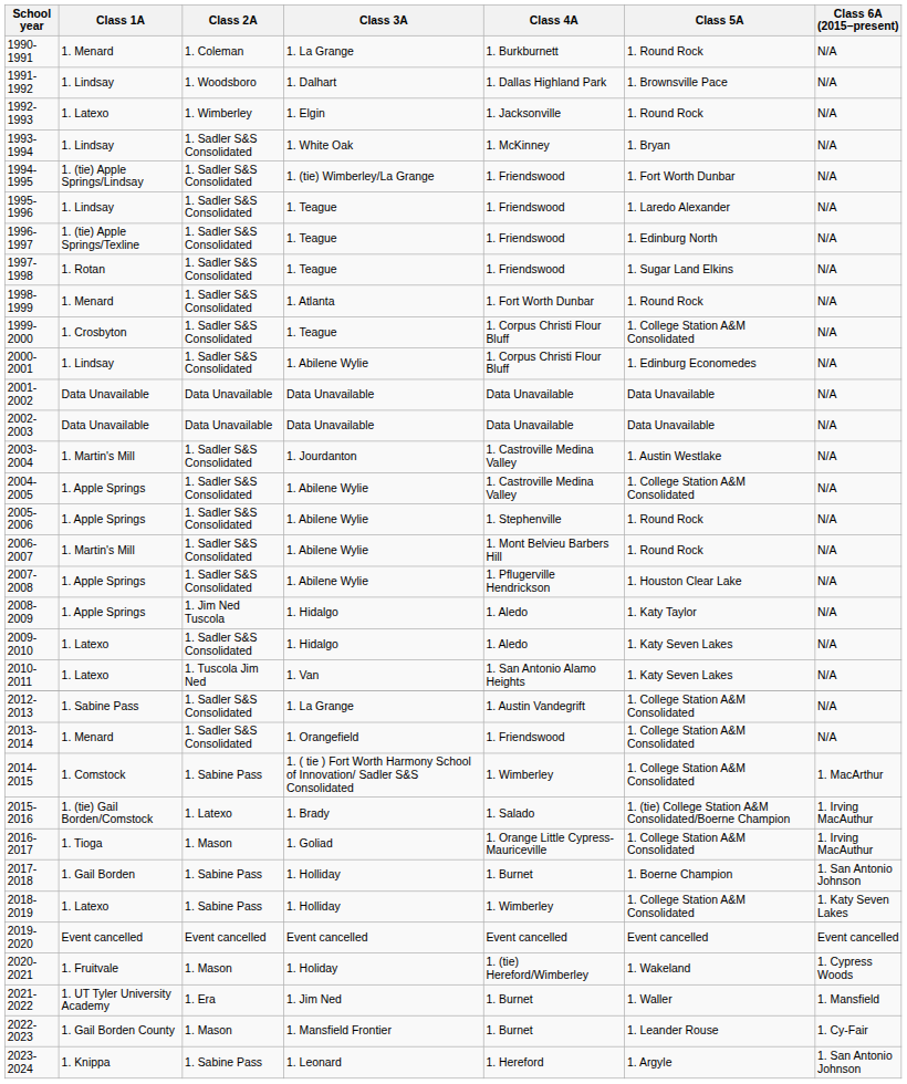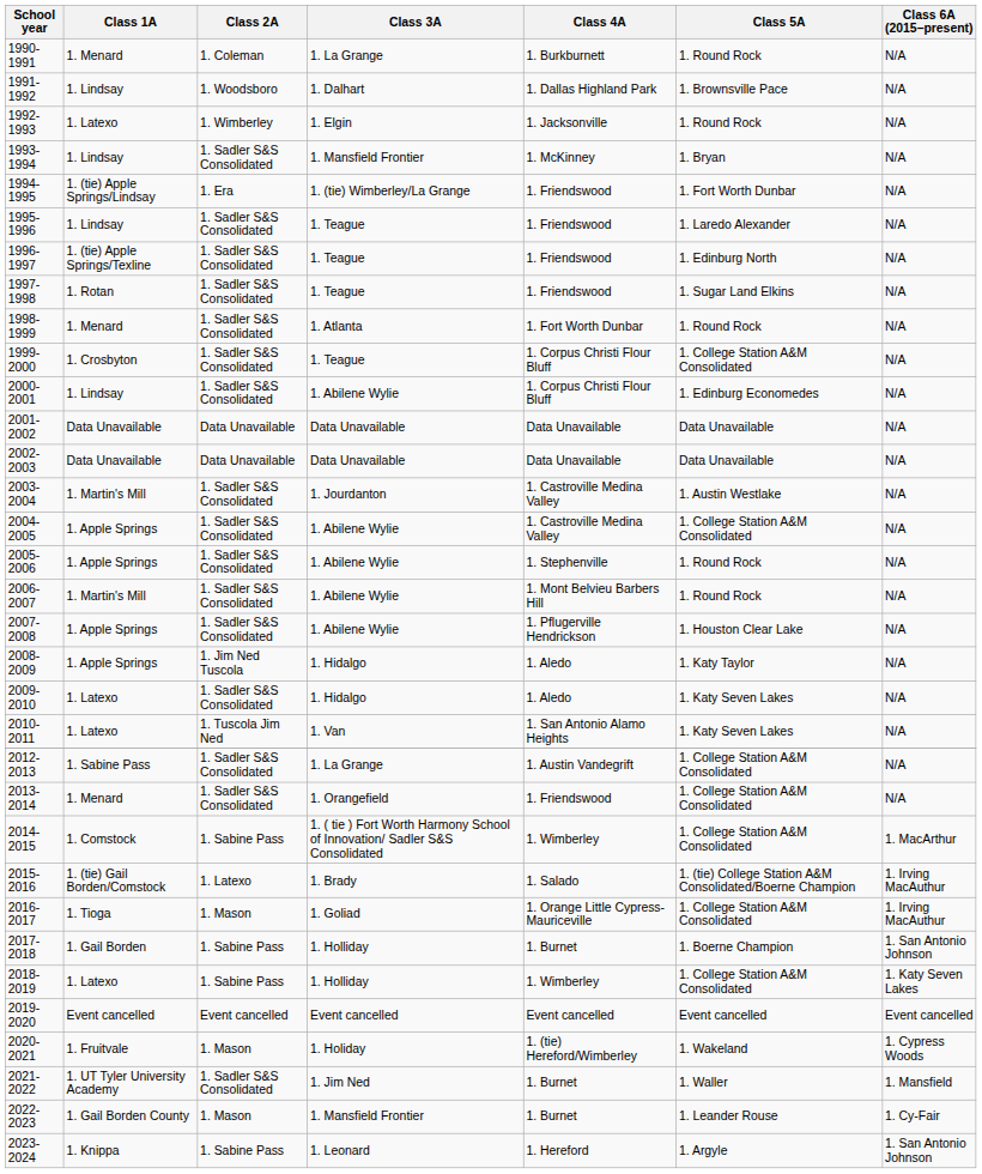 <table class="wikitable sortable">
 <tr>
 <th>School year</th>
 <th>Class 1A</th>
 <th>Class 2A</th>
 <th>Class 3A</th>
 <th>Class 4A</th>
 <th>Class 5A</th>
 <th>Class 6A<br>(2015–present)</th>
 </tr>
 <tr>
 <td>1990-1991</td>
 <td>1. Menard</td>
 <td>1. Coleman</td>
 <td>1. La Grange</td>
 <td>1. Burkburnett</td>
 <td>1. Round Rock</td>
 <td>N/A</td>
 </tr>
 <tr>
 <td>1991-1992</td>
 <td>1. Lindsay</td>
 <td>1. Woodsboro</td>
 <td>1. Dalhart</td>
 <td>1. Dallas Highland Park</td>
 <td>1. Brownsville Pace</td>
 <td>N/A</td>
 </tr>
 <tr>
 <td>1992-1993</td>
 <td>1. Latexo</td>
 <td>1. Wimberley</td>
 <td>1. Elgin</td>
 <td>1. Jacksonville</td>
 <td>1. Round Rock</td>
 <td>N/A</td>
 </tr>
 <tr>
 <td>1993-1994</td>
 <td>1. Lindsay</td>
 <td>1. Sadler S&S Consolidated</td>
-<td>1. White Oak</td>
+<td>1. Mansfield Frontier</td>
 <td>1. McKinney</td>
 <td>1. Bryan</td>
 <td>N/A</td>
 </tr>
 <tr>
 <td>1994-1995</td>
 <td>1. (tie) Apple Springs/Lindsay</td>
-<td>1. Sadler S&S Consolidated</td>
+<td>1. Era</td>
 <td>1. (tie) Wimberley/La Grange</td>
 <td>1. Friendswood</td>
 <td>1. Fort Worth Dunbar</td>
 <td>N/A</td>
 </tr>
 <tr>
 <td>1995-1996</td>
 <td>1. Lindsay</td>
 <td>1. Sadler S&S Consolidated</td>
 <td>1. Teague</td>
 <td>1. Friendswood</td>
 <td>1. Laredo Alexander</td>
 <td>N/A</td>
 </tr>
 <tr>
 <td>1996-1997</td>
 <td>1. (tie) Apple Springs/Texline</td>
 <td>1. Sadler S&S Consolidated</td>
 <td>1. Teague</td>
 <td>1. Friendswood</td>
 <td>1. Edinburg North</td>
 <td>N/A</td>
 </tr>
 <tr>
 <td>1997-1998</td>
 <td>1. Rotan</td>
 <td>1. Sadler S&S Consolidated</td>
 <td>1. Teague</td>
 <td>1. Friendswood</td>
 <td>1. Sugar Land Elkins</td>
 <td>N/A</td>
 </tr>
 <tr>
 <td>1998-1999</td>
 <td>1. Menard</td>
 <td>1. Sadler S&S Consolidated</td>
 <td>1. Atlanta</td>
 <td>1. Fort Worth Dunbar</td>
 <td>1. Round Rock</td>
 <td>N/A</td>
 </tr>
 <tr>
 <td>1999-2000</td>
 <td>1. Crosbyton</td>
 <td>1. Sadler S&S Consolidated</td>
 <td>1. Teague</td>
 <td>1. Corpus Christi Flour Bluff</td>
 <td>1. College Station A&M Consolidated</td>
 <td>N/A</td>
 </tr>
 <tr>
 <td>2000-2001</td>
 <td>1. Lindsay</td>
 <td>1. Sadler S&S Consolidated</td>
 <td>1. Abilene Wylie</td>
 <td>1. Corpus Christi Flour Bluff</td>
 <td>1. Edinburg Economedes</td>
 <td>N/A</td>
 </tr>
 <tr>
 <td>2001-2002</td>
 <td>Data Unavailable</td>
 <td>Data Unavailable</td>
 <td>Data Unavailable</td>
 <td>Data Unavailable</td>
 <td>Data Unavailable</td>
 <td>N/A</td>
 </tr>
 <tr>
 <td>2002-2003</td>
 <td>Data Unavailable</td>
 <td>Data Unavailable</td>
 <td>Data Unavailable</td>
 <td>Data Unavailable</td>
 <td>Data Unavailable</td>
 <td>N/A</td>
 </tr>
 <tr>
 <td>2003-2004</td>
 <td>1. Martin's Mill</td>
 <td>1. Sadler S&S Consolidated</td>
 <td>1. Jourdanton</td>
 <td>1. Castroville Medina Valley</td>
 <td>1. Austin Westlake</td>
 <td>N/A</td>
 </tr>
 <tr>
 <td>2004-2005</td>
 <td>1. Apple Springs</td>
 <td>1. Sadler S&S Consolidated</td>
 <td>1. Abilene Wylie</td>
 <td>1. Castroville Medina Valley</td>
 <td>1. College Station A&M Consolidated</td>
 <td>N/A</td>
 </tr>
 <tr>
 <td>2005-2006</td>
 <td>1. Apple Springs</td>
 <td>1. Sadler S&S Consolidated</td>
 <td>1. Abilene Wylie</td>
 <td>1. Stephenville</td>
 <td>1. Round Rock</td>
 <td>N/A</td>
 </tr>
 <tr>
 <td>2006-2007</td>
 <td>1. Martin's Mill</td>
 <td>1. Sadler S&S Consolidated</td>
 <td>1. Abilene Wylie</td>
 <td>1. Mont Belvieu Barbers Hill</td>
 <td>1. Round Rock</td>
 <td>N/A</td>
 </tr>
 <tr>
 <td>2007-2008</td>
 <td>1. Apple Springs</td>
 <td>1. Sadler S&S Consolidated</td>
 <td>1. Abilene Wylie</td>
 <td>1. Pflugerville Hendrickson</td>
 <td>1. Houston Clear Lake</td>
 <td>N/A</td>
 </tr>
 <tr>
 <td>2008-2009</td>
 <td>1. Apple Springs</td>
 <td>1. Jim Ned Tuscola</td>
 <td>1. Hidalgo</td>
 <td>1. Aledo</td>
 <td>1. Katy Taylor</td>
 <td>N/A</td>
 </tr>
 <tr>
 <td>2009-2010</td>
 <td>1. Latexo</td>
 <td>1. Sadler S&S Consolidated</td>
 <td>1. Hidalgo</td>
 <td>1. Aledo</td>
 <td>1. Katy Seven Lakes</td>
 <td>N/A</td>
 </tr>
 <tr>
 <td>2010-2011</td>
 <td>1. Latexo</td>
 <td>1. Tuscola Jim Ned</td>
 <td>1. Van</td>
 <td>1. San Antonio Alamo Heights</td>
 <td>1. Katy Seven Lakes</td>
 <td>N/A</td>
 </tr>
 <tr>
 </tr>
 <tr |2011-2012 || 1. Sabine Pass || 1. Holliday || 1. Van || 1. Aledo || 1. Katy Seven Lakes || N/A>
 </tr>
 <tr>
 <td>2012-2013</td>
 <td>1. Sabine Pass</td>
 <td>1. Sadler S&S Consolidated</td>
 <td>1. La Grange</td>
 <td>1. Austin Vandegrift</td>
 <td>1. College Station A&M Consolidated</td>
 <td>N/A</td>
 </tr>
 <tr>
 <td>2013-2014</td>
 <td>1. Menard</td>
 <td>1. Sadler S&S Consolidated</td>
 <td>1. Orangefield</td>
 <td>1. Friendswood</td>
 <td>1. College Station A&M Consolidated</td>
 <td>N/A</td>
 </tr>
 <tr>
 <td>2014-2015</td>
 <td>1. Comstock</td>
 <td>1. Sabine Pass</td>
 <td>1. ( tie ) Fort Worth Harmony School of Innovation/ Sadler S&S Consolidated</td>
 <td>1. Wimberley</td>
 <td>1. College Station A&M Consolidated</td>
 <td>1. MacArthur</td>
 </tr>
 <tr>
 <td>2015-2016</td>
 <td>1. (tie) Gail Borden/Comstock</td>
 <td>1. Latexo</td>
 <td>1. Brady</td>
 <td>1. Salado</td>
 <td>1. (tie) College Station A&M Consolidated/Boerne Champion</td>
 <td>1. Irving MacAuthur</td>
 </tr>
 <tr>
 <td>2016-2017</td>
 <td>1. Tioga</td>
 <td>1. Mason</td>
 <td>1. Goliad</td>
 <td>1. Orange Little Cypress-Mauriceville</td>
 <td>1. College Station A&M Consolidated</td>
 <td>1. Irving MacAuthur</td>
 </tr>
 <tr>
 <td>2017-2018</td>
 <td>1. Gail Borden</td>
 <td>1. Sabine Pass</td>
 <td>1. Holliday</td>
 <td>1. Burnet</td>
 <td>1. Boerne Champion</td>
 <td>1. San Antonio Johnson</td>
 </tr>
 <tr>
 <td>2018-2019</td>
 <td>1. Latexo</td>
 <td>1. Sabine Pass</td>
 <td>1. Holliday</td>
 <td>1. Wimberley</td>
 <td>1. College Station A&M Consolidated</td>
 <td>1. Katy Seven Lakes</td>
 </tr>
 <tr>
 <td>2019-2020</td>
 <td>Event cancelled</td>
 <td>Event cancelled</td>
 <td>Event cancelled</td>
 <td>Event cancelled</td>
 <td>Event cancelled</td>
 <td>Event cancelled</td>
 </tr>
 <tr>
 <td>2020- 2021</td>
 <td>1. Fruitvale</td>
 <td>1. Mason</td>
 <td>1. Holiday</td>
 <td>1. (tie) Hereford/Wimberley</td>
 <td>1. Wakeland</td>
 <td>1. Cypress Woods</td>
 </tr>
 <tr>
 <td>2021- 2022</td>
 <td>1. UT Tyler University Academy</td>
-<td>1. Era</td>
+<td>1. Sadler S&S Consolidated</td>
 <td>1. Jim Ned</td>
 <td>1. Burnet</td>
 <td>1. Waller</td>
 <td>1. Mansfield</td>
 </tr>
 <tr>
 <td>2022-2023</td>
 <td>1. Gail Borden County</td>
 <td>1. Mason</td>
 <td>1. Mansfield Frontier</td>
 <td>1. Burnet</td>
 <td>1. Leander Rouse</td>
 <td>1. Cy-Fair</td>
 </tr>
 <tr>
 <td>2023-2024</td>
 <td>1. Knippa</td>
 <td>1. Sabine Pass</td>
 <td>1. Leonard</td>
 <td>1. Hereford</td>
 <td>1. Argyle</td>
 <td>1. San Antonio Johnson</td>
 </tr>
 </table>
